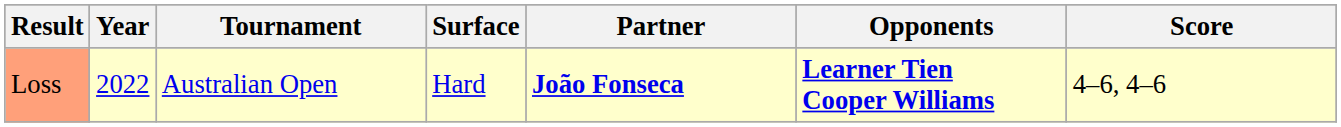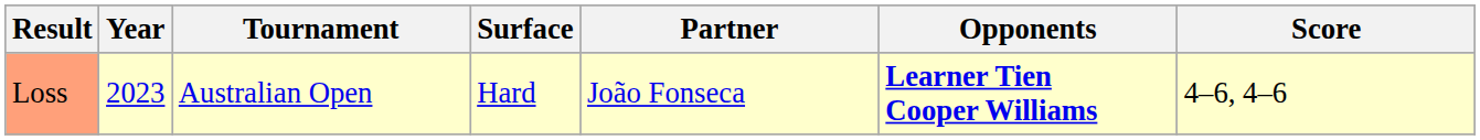 <table class="wikitable" style=font-size:97%>
 <tr>
 <th>Result</th>
 <th>Year</th>
 <th width=150>Tournament</th>
 <th>Surface</th>
 <th width=150>Partner</th>
 <th width=150>Opponents</th>
 <th width=150>Score</th>
 </tr>
 <tr style="background:#ffc;">
 <td bgcolor=ffa07a>Loss</td>
-<td><a href='#'>2022</a></td>
+<td><a href='#'>2023</a></td>
 <td><a href='#'>Australian Open</a></td>
 <td><a href='#'>Hard</a></td>
-<td><strong> <a href='#'>João Fonseca</a></strong></td>
+<td> <a href='#'>João Fonseca</a></td>
 <td><strong> <a href='#'>Learner Tien</a><br> <a href='#'>Cooper Williams</a></strong></td>
 <td>4–6, 4–6</td>
 </tr>
 </table>
